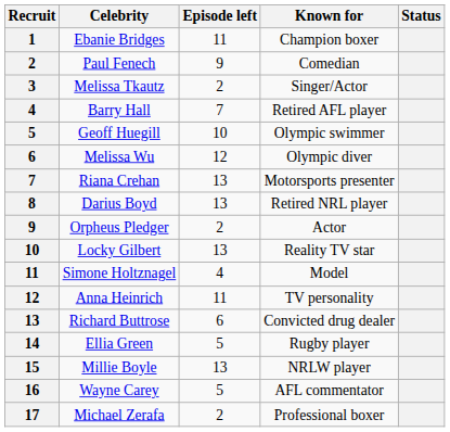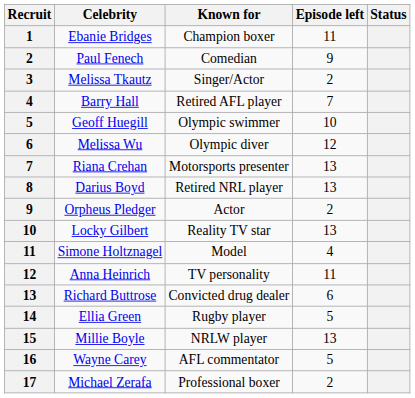 <table class="wikitable sortable" style="text-align:center">
 <tr>
 <th scope="col">Recruit</th>
 <th scope="col">Celebrity</th>
+<th scope="col">Known for</th>
 <th scope="col">Episode left</th>
-<th scope="col">Known for</th>
 <th scope="col">Status</th>
 </tr>
 <tr>
 <th scope="row">1</th>
 <td><a href='#'>Ebanie Bridges</a></td>
+<td>Champion boxer</td>
 <td align="center">11</td>
-<td>Champion boxer</td>
 <th></th>
 </tr>
 <tr>
 <th scope="row">2</th>
 <td><a href='#'>Paul Fenech</a></td>
+<td>Comedian</td>
 <td align="center">9</td>
-<td>Comedian</td>
 <th></th>
 </tr>
 <tr>
 <th scope="row">3</th>
 <td><a href='#'>Melissa Tkautz</a></td>
+<td>Singer/Actor</td>
 <td align="center">2</td>
-<td>Singer/Actor</td>
 <th></th>
 </tr>
 <tr>
 <th scope="row">4</th>
 <td><a href='#'>Barry Hall</a></td>
+<td>Retired AFL player</td>
 <td align="center">7</td>
-<td>Retired AFL player</td>
 <th></th>
 </tr>
 <tr>
 <th scope="row">5</th>
 <td><a href='#'>Geoff Huegill</a></td>
+<td>Olympic swimmer</td>
 <td align="center">10</td>
-<td>Olympic swimmer</td>
 <th></th>
 </tr>
 <tr>
 <th scope="row">6</th>
 <td><a href='#'>Melissa Wu</a></td>
+<td>Olympic diver</td>
 <td align="center">12</td>
-<td>Olympic diver</td>
 <th></th>
 </tr>
 <tr>
 <th scope="row">7</th>
 <td><a href='#'>Riana Crehan</a></td>
+<td>Motorsports presenter</td>
 <td align="center">13</td>
-<td>Motorsports presenter</td>
 <th></th>
 </tr>
 <tr>
 <th scope="row">8</th>
 <td><a href='#'>Darius Boyd</a></td>
+<td>Retired NRL player</td>
 <td align="center">13</td>
-<td>Retired NRL player</td>
 <th></th>
 </tr>
 <tr>
 <th scope="row">9</th>
 <td><a href='#'>Orpheus Pledger</a></td>
+<td>Actor</td>
 <td align="center">2</td>
-<td>Actor</td>
 <th></th>
 </tr>
 <tr>
 <th scope="row">10</th>
 <td><a href='#'>Locky Gilbert</a></td>
+<td>Reality TV star</td>
 <td align="center">13</td>
-<td>Reality TV star</td>
 <th></th>
 </tr>
 <tr>
 <th scope="row">11</th>
 <td><a href='#'>Simone Holtznagel</a></td>
+<td>Model</td>
 <td align="center">4</td>
-<td>Model</td>
 <th></th>
 </tr>
 <tr>
 <th scope="row">12</th>
 <td><a href='#'>Anna Heinrich</a></td>
+<td>TV personality</td>
 <td align="center">11</td>
-<td>TV personality</td>
 <th></th>
 </tr>
 <tr>
 <th scope="row">13</th>
 <td><a href='#'>Richard Buttrose</a></td>
+<td>Convicted drug dealer</td>
 <td align="center">6</td>
-<td>Convicted drug dealer</td>
 <th></th>
 </tr>
 <tr>
 <th scope="row">14</th>
 <td><a href='#'>Ellia Green</a></td>
+<td>Rugby player</td>
 <td align="center">5</td>
-<td>Rugby player</td>
 <th></th>
 </tr>
 <tr>
 <th scope="row">15</th>
 <td><a href='#'>Millie Boyle</a></td>
+<td>NRLW player</td>
 <td align="center">13</td>
-<td>NRLW player</td>
 <th></th>
 </tr>
 <tr>
 <th scope="row">16</th>
 <td><a href='#'>Wayne Carey</a></td>
+<td>AFL commentator</td>
 <td align="center">5</td>
-<td>AFL commentator</td>
 <th></th>
 </tr>
 <tr>
 <th scope="row">17</th>
 <td><a href='#'>Michael Zerafa</a></td>
+<td>Professional boxer</td>
 <td align="center">2</td>
-<td>Professional boxer</td>
 <th></th>
 </tr>
 </table>
